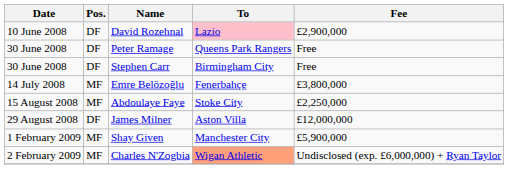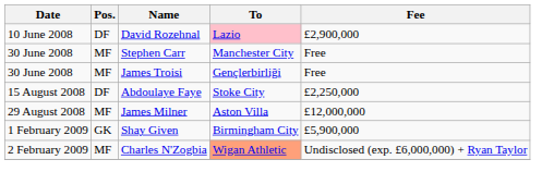 <table class="wikitable">
 <tr>
 <th>Date</th>
 <th>Pos.</th>
 <th>Name</th>
 <th>To</th>
 <th>Fee</th>
 </tr>
 <tr>
 <td>10 June 2008</td>
 <td>DF</td>
 <td> <a href='#'>David Rozehnal</a></td>
 <td style="background: pink;"> <a href='#'>Lazio</a></td>
 <td>£2,900,000</td>
 </tr>
 <tr>
 <td>30 June 2008</td>
-<td>DF</td>
-<td> <a href='#'>Peter Ramage</a></td>
-<td> <a href='#'>Queens Park Rangers</a></td>
+<td>MF</td>
+<td> <a href='#'>Stephen Carr</a></td>
+<td> <a href='#'>Manchester City</a></td>
 <td>Free</td>
 </tr>
 <tr>
 <td>30 June 2008</td>
-<td>DF</td>
-<td> <a href='#'>Stephen Carr</a></td>
-<td> <a href='#'>Birmingham City</a></td>
+<td>MF</td>
+<td> <a href='#'>James Troisi</a></td>
+<td> <a href='#'>Gençlerbirliği</a></td>
 <td>Free</td>
 </tr>
 <tr>
-<td>14 July 2008</td>
-<td>MF</td>
-<td> <a href='#'>Emre Belözoğlu</a></td>
-<td> <a href='#'>Fenerbahçe</a></td>
-<td>£3,800,000</td>
-</tr>
-<tr>
 <td>15 August 2008</td>
-<td>MF</td>
+<td>DF</td>
 <td> <a href='#'>Abdoulaye Faye</a></td>
 <td> <a href='#'>Stoke City</a></td>
 <td>£2,250,000</td>
 </tr>
 <tr>
 <td>29 August 2008</td>
-<td>DF</td>
+<td>MF</td>
 <td> <a href='#'>James Milner</a></td>
 <td> <a href='#'>Aston Villa</a></td>
 <td>£12,000,000</td>
 </tr>
 <tr>
 <td>1 February 2009</td>
-<td>MF</td>
+<td>GK</td>
 <td> <a href='#'>Shay Given</a></td>
-<td> <a href='#'>Manchester City</a></td>
+<td> <a href='#'>Birmingham City</a></td>
 <td>£5,900,000</td>
 </tr>
 <tr>
 <td>2 February 2009</td>
 <td>MF</td>
 <td> <a href='#'>Charles N'Zogbia</a></td>
 <td style="background: lightsalmon;"> <a href='#'>Wigan Athletic</a></td>
 <td>Undisclosed (exp. £6,000,000) + <a href='#'>Ryan Taylor</a></td>
 </tr>
 <tr>
 </tr>
 </table>
